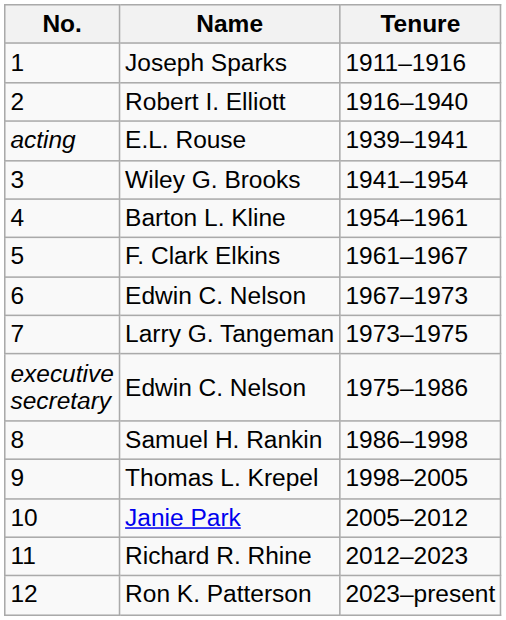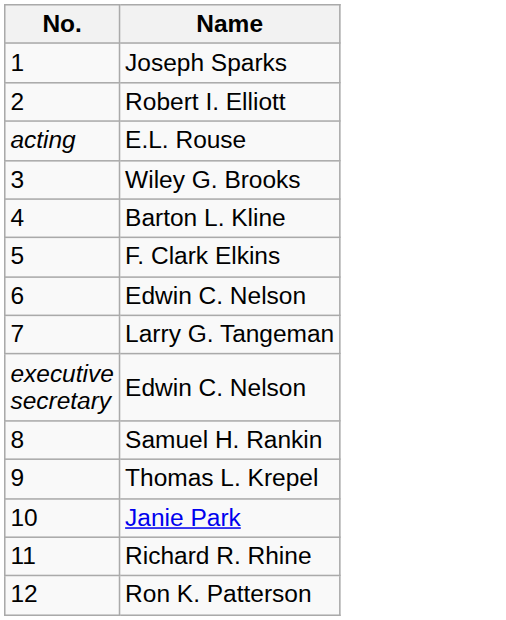 <table class="wikitable">
 <tr>
 <th>No.</th>
 <th>Name</th>
-<th>Tenure</th>
 </tr>
 <tr>
 <td>1</td>
 <td>Joseph Sparks</td>
-<td>1911–1916</td>
 </tr>
 <tr>
 <td>2</td>
 <td>Robert I. Elliott</td>
-<td>1916–1940</td>
 </tr>
 <tr>
 <td><em>acting</em></td>
 <td>E.L. Rouse</td>
-<td>1939–1941</td>
 </tr>
 <tr>
 <td>3</td>
 <td>Wiley G. Brooks</td>
-<td>1941–1954</td>
 </tr>
 <tr>
 <td>4</td>
 <td>Barton L. Kline</td>
-<td>1954–1961</td>
 </tr>
 <tr>
 <td>5</td>
 <td>F. Clark Elkins</td>
-<td>1961–1967</td>
 </tr>
 <tr>
 <td>6</td>
 <td>Edwin C. Nelson</td>
-<td>1967–1973</td>
 </tr>
 <tr>
 <td>7</td>
 <td>Larry G. Tangeman</td>
-<td>1973–1975</td>
 </tr>
 <tr>
 <td><em>executive<br>secretary</em></td>
 <td>Edwin C. Nelson</td>
-<td>1975–1986</td>
 </tr>
 <tr>
 <td>8</td>
 <td>Samuel H. Rankin</td>
-<td>1986–1998</td>
 </tr>
 <tr>
 <td>9</td>
 <td>Thomas L. Krepel</td>
-<td>1998–2005</td>
 </tr>
 <tr>
 <td>10</td>
 <td><a href='#'>Janie Park</a></td>
-<td>2005–2012</td>
 </tr>
 <tr>
 <td>11</td>
 <td>Richard R. Rhine</td>
-<td>2012–2023</td>
 </tr>
 <tr>
 <td>12</td>
 <td>Ron K. Patterson</td>
-<td>2023–present</td>
 </tr>
 </table>
